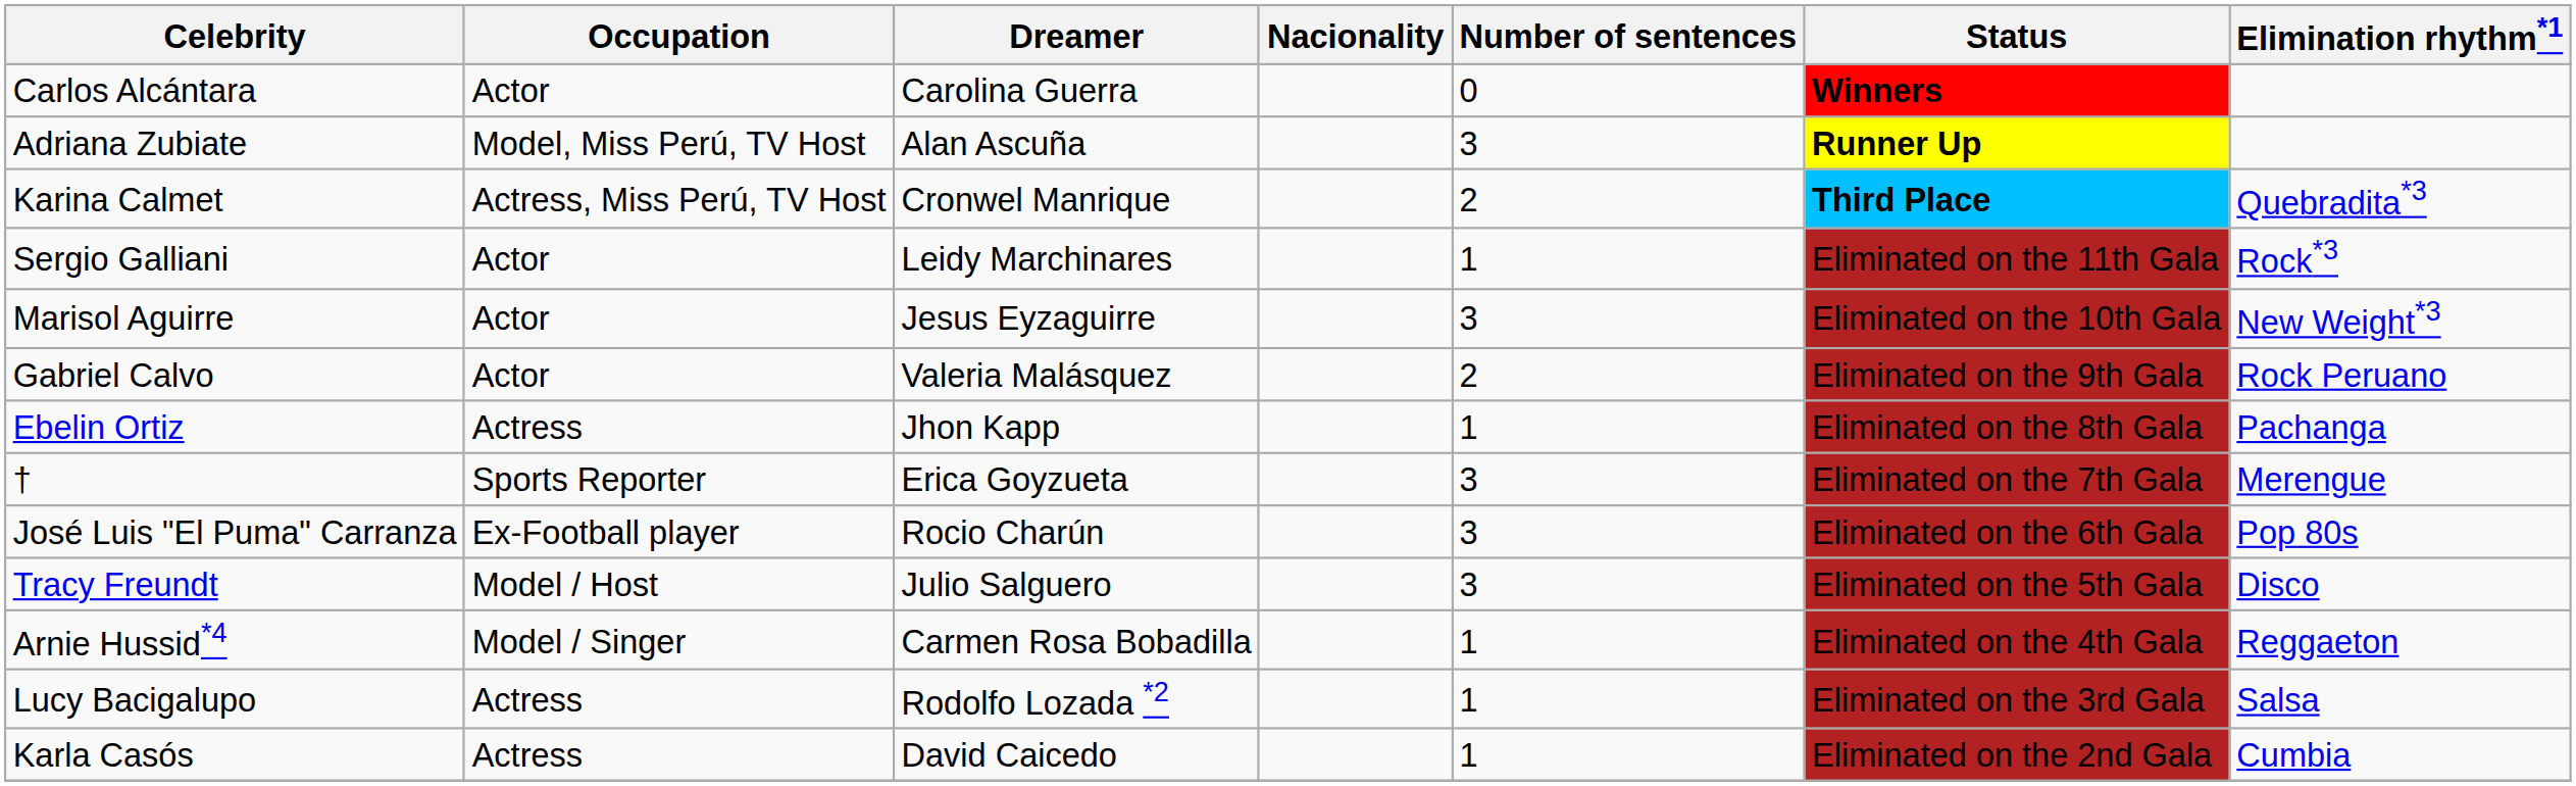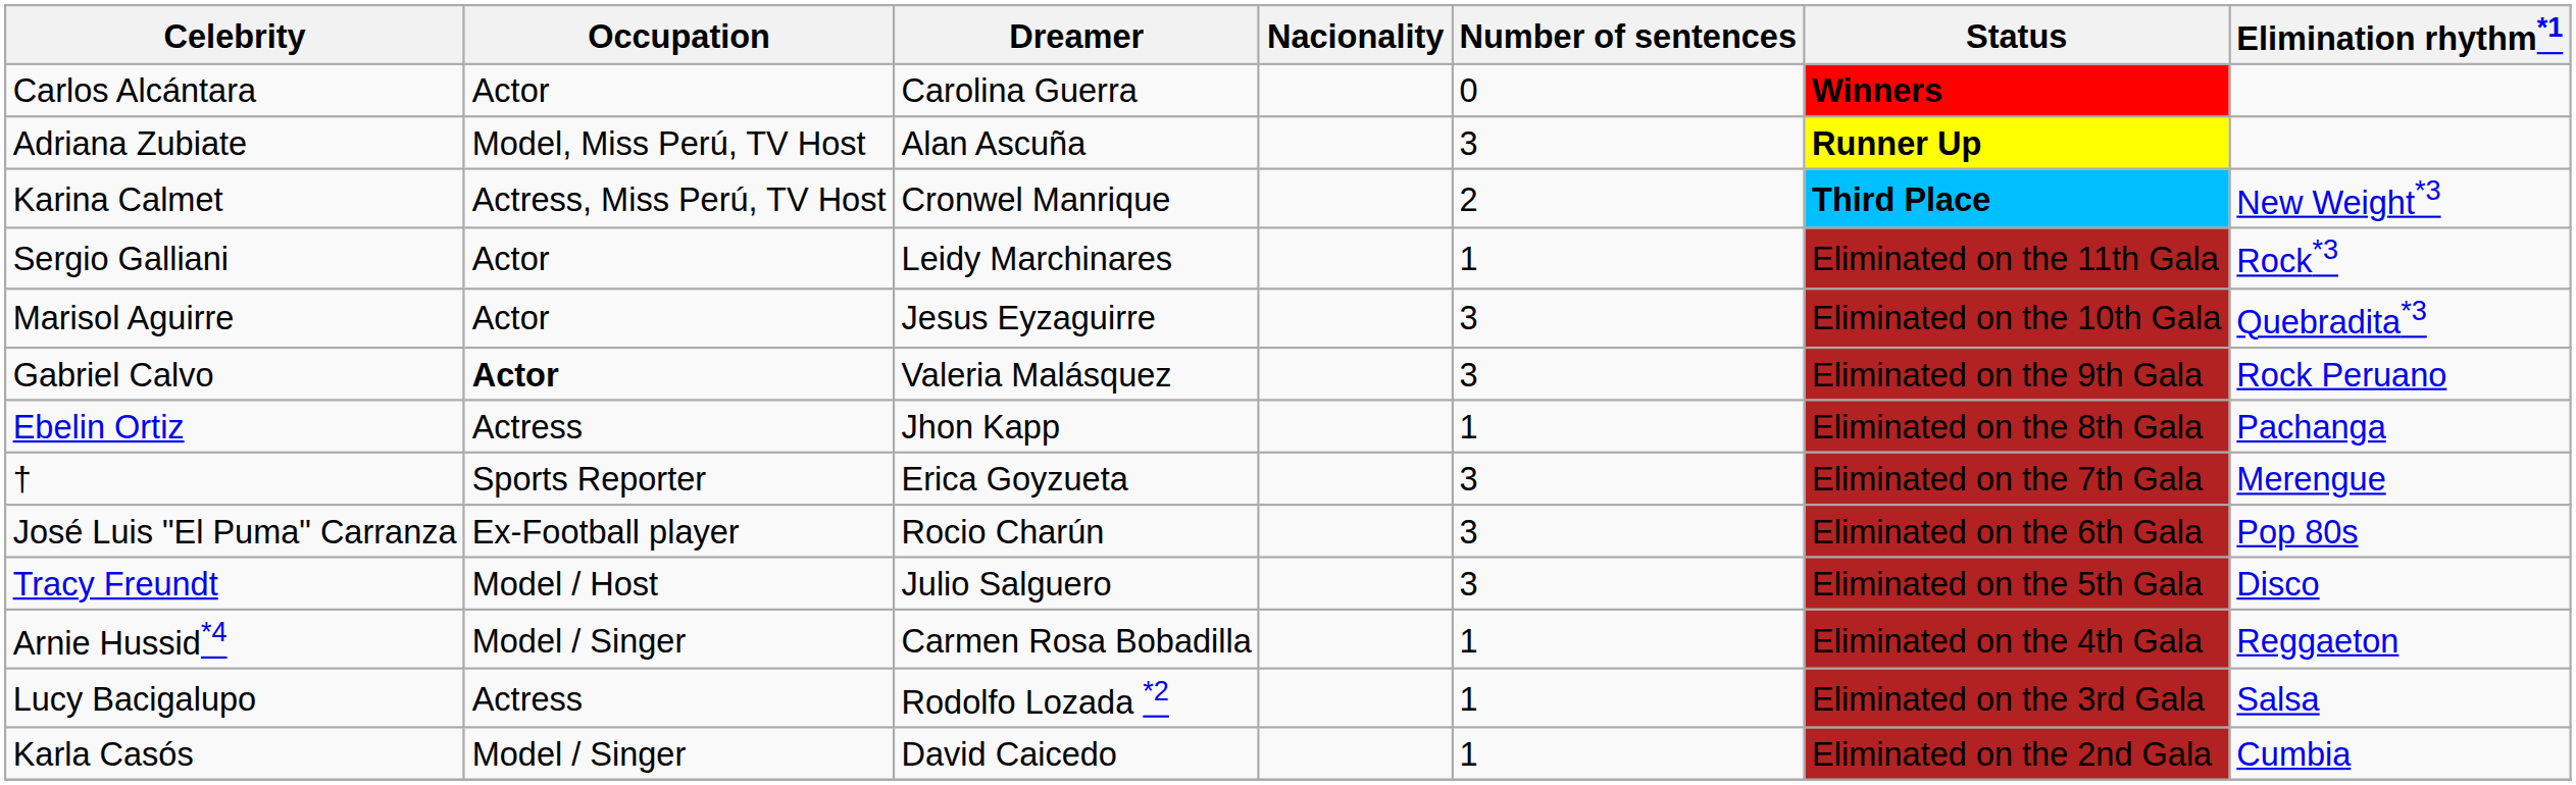 <table class="wikitable" style="font-size:95%;">
 <tr>
 <th>Celebrity</th>
 <th>Occupation</th>
 <th>Dreamer</th>
 <th>Nacionality</th>
 <th>Number of sentences</th>
 <th>Status</th>
 <th>Elimination rhythm<a href='#'><span><sup>*1</sup></span></a></th>
 </tr>
 <tr>
 <td>Carlos Alcántara</td>
 <td>Actor</td>
 <td>Carolina Guerra</td>
 <td></td>
 <td>0</td>
 <td style="background-color:red"><span><strong> Winners</strong></span></td>
 <td></td>
 </tr>
 <tr>
 <td>Adriana Zubiate</td>
 <td>Model, Miss Perú, TV Host</td>
 <td>Alan Ascuña</td>
 <td></td>
 <td>3</td>
 <td style="background-color:Yellow"><strong>Runner Up</strong></td>
 <td></td>
 </tr>
 <tr>
 <td>Karina Calmet</td>
 <td>Actress, Miss Perú, TV Host</td>
 <td>Cronwel Manrique</td>
 <td></td>
 <td>2</td>
 <td style="background-color:DeepSkyBlue"><strong>Third Place</strong></td>
-<td><a href='#'>Quebradita</a><a href='#'><span><sup>*3</sup></span></a></td>
+<td><a href='#'>New Weight</a><a href='#'><span><sup>*3</sup></span></a></td>
 </tr>
 <tr>
 <td>Sergio Galliani</td>
 <td>Actor</td>
 <td>Leidy Marchinares</td>
 <td></td>
 <td>1</td>
 <td style="background-color:firebrick"><span>Eliminated on the 11th Gala</span></td>
 <td><a href='#'>Rock</a><a href='#'><span><sup>*3</sup></span></a></td>
 </tr>
 <tr>
 <td>Marisol Aguirre</td>
 <td>Actor</td>
 <td>Jesus Eyzaguirre</td>
 <td></td>
 <td>3</td>
 <td style="background-color:firebrick"><span>Eliminated on the 10th Gala</span></td>
-<td><a href='#'>New Weight</a><a href='#'><span><sup>*3</sup></span></a></td>
+<td><a href='#'>Quebradita</a><a href='#'><span><sup>*3</sup></span></a></td>
 </tr>
 <tr>
 <td>Gabriel Calvo</td>
-<td>Actor</td>
+<td><strong>Actor</strong></td>
 <td>Valeria Malásquez</td>
 <td></td>
-<td>2</td>
+<td>3</td>
 <td style="background-color:firebrick"><span>Eliminated on the 9th Gala</span></td>
 <td><a href='#'>Rock Peruano</a></td>
 </tr>
 <tr>
 <td><a href='#'>Ebelin Ortiz</a></td>
 <td>Actress</td>
 <td>Jhon Kapp</td>
 <td></td>
 <td>1</td>
 <td style="background-color:firebrick"><span>Eliminated on the 8th Gala</span></td>
 <td><a href='#'>Pachanga</a></td>
 </tr>
 <tr>
 <td> †</td>
 <td>Sports Reporter</td>
 <td>Erica Goyzueta</td>
 <td></td>
 <td>3</td>
 <td style="background-color:firebrick"><span>Eliminated on the 7th Gala</span></td>
 <td><a href='#'>Merengue</a></td>
 </tr>
 <tr>
 <td>José Luis "El Puma" Carranza</td>
 <td>Ex-Football player</td>
 <td>Rocio Charún</td>
 <td></td>
 <td>3</td>
 <td style="background-color:firebrick"><span>Eliminated on the 6th Gala</span></td>
 <td><a href='#'>Pop 80s</a></td>
 </tr>
 <tr>
 <td><a href='#'>Tracy Freundt</a></td>
 <td>Model / Host</td>
 <td>Julio Salguero</td>
 <td></td>
 <td>3</td>
 <td style="background-color:firebrick"><span>Eliminated on the 5th Gala</span></td>
 <td><a href='#'>Disco</a></td>
 </tr>
 <tr>
 <td>Arnie Hussid<a href='#'><span><sup>*4</sup></span></a></td>
 <td>Model / Singer</td>
 <td>Carmen Rosa Bobadilla</td>
 <td></td>
 <td>1</td>
 <td style="background-color:firebrick"><span>Eliminated on the 4th Gala</span></td>
 <td><a href='#'>Reggaeton</a></td>
 </tr>
 <tr>
 <td>Lucy Bacigalupo</td>
 <td>Actress</td>
 <td>Rodolfo Lozada <a href='#'><span><sup>*2</sup></span></a></td>
 <td></td>
 <td>1</td>
 <td style="background-color:firebrick"><span>Eliminated on the 3rd Gala</span></td>
 <td><a href='#'>Salsa</a></td>
 </tr>
 <tr>
 <td>Karla Casós</td>
-<td>Actress</td>
+<td>Model / Singer</td>
 <td>David Caicedo</td>
 <td></td>
 <td>1</td>
 <td style="background-color:firebrick"><span>Eliminated on the 2nd Gala</span></td>
 <td><a href='#'>Cumbia</a></td>
 </tr>
 <tr>
 </tr>
 </table>
